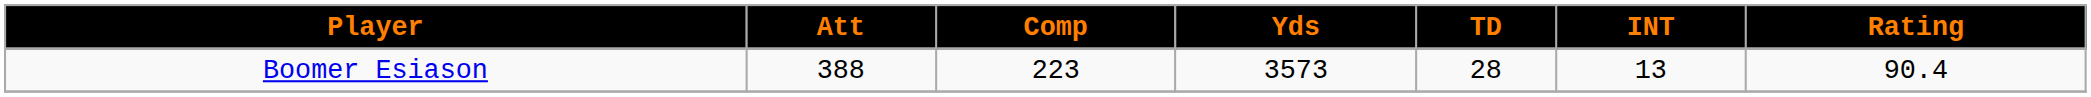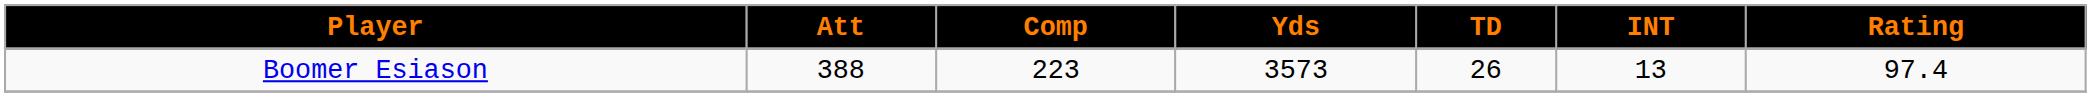 <table class="wikitable" width="80%">
 <tr align="center"  style="background:#000000;color:#FF7F00;">
 <td><strong>Player</strong></td>
 <td><strong>Att</strong></td>
 <td><strong>Comp</strong></td>
 <td><strong>Yds</strong></td>
 <td><strong>TD</strong></td>
 <td><strong>INT</strong></td>
 <td><strong>Rating</strong></td>
 </tr>
 <tr align="center" bgcolor="">
 <td><a href='#'>Boomer Esiason</a></td>
 <td>388</td>
 <td>223</td>
 <td>3573</td>
-<td>28</td>
+<td>26</td>
 <td>13</td>
-<td>90.4</td>
+<td>97.4</td>
 </tr>
 <tr align="center" bgcolor="">
 </tr>
 </table>
